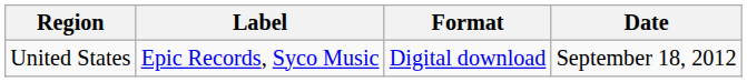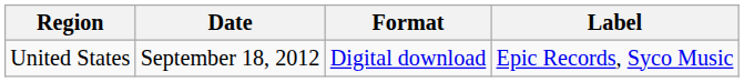 <table class="wikitable">
 <tr>
 <th>Region</th>
+<th>Date</th>
+<th>Format</th>
 <th>Label</th>
-<th>Format</th>
-<th>Date</th>
 </tr>
 <tr>
 <td>United States</td>
+<td>September 18, 2012</td>
+<td><a href='#'>Digital download</a></td>
 <td><a href='#'>Epic Records</a>, <a href='#'>Syco Music</a></td>
-<td><a href='#'>Digital download</a></td>
-<td>September 18, 2012</td>
 </tr>
 </table>
